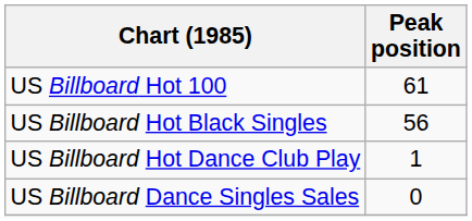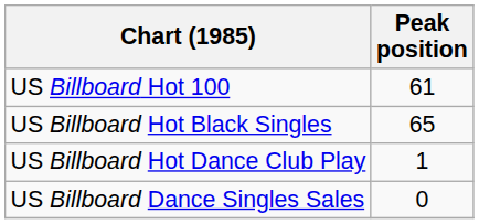 <table class="wikitable sortable">
 <tr>
 <th>Chart (1985)</th>
 <th>Peak<br>position</th>
 </tr>
 <tr>
 <td>US <a href='#'><em>Billboard</em> Hot 100</a></td>
 <td align="center">61</td>
 </tr>
 <tr>
 <td>US <em>Billboard</em> <a href='#'>Hot Black Singles</a></td>
-<td align="center">56</td>
+<td align="center">65</td>
 </tr>
 <tr>
 <td>US <em>Billboard</em> <a href='#'>Hot Dance Club Play</a></td>
 <td align="center">1</td>
 </tr>
 <tr>
 <td>US <em>Billboard</em> <a href='#'>Dance Singles Sales</a></td>
 <td align="center">0</td>
 </tr>
 <tr>
 </tr>
 </table>
